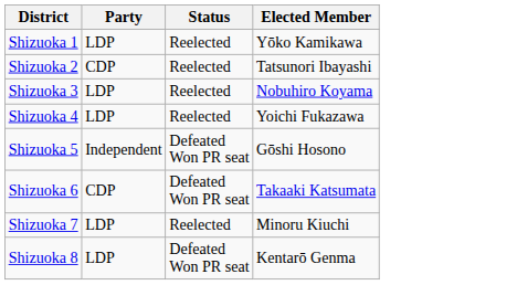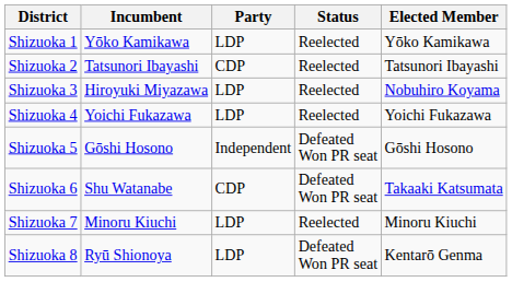 <table class="wikitable">
 <tr>
 <th>District</th>
+<th>Incumbent</th>
 <th>Party</th>
 <th>Status</th>
 <th>Elected Member</th>
 </tr>
 <tr>
 <td><a href='#'>Shizuoka 1</a></td>
+<td><a href='#'>Yōko Kamikawa</a></td>
 <td>LDP</td>
 <td>Reelected</td>
 <td>Yōko Kamikawa</td>
 </tr>
 <tr>
 <td><a href='#'>Shizuoka 2</a></td>
+<td><a href='#'>Tatsunori Ibayashi</a></td>
 <td>CDP</td>
 <td>Reelected</td>
 <td>Tatsunori Ibayashi</td>
 </tr>
 <tr>
 <td><a href='#'>Shizuoka 3</a></td>
+<td><a href='#'>Hiroyuki Miyazawa</a></td>
 <td>LDP</td>
 <td>Reelected</td>
 <td><a href='#'>Nobuhiro Koyama</a></td>
 </tr>
 <tr>
 <td><a href='#'>Shizuoka 4</a></td>
+<td><a href='#'>Yoichi Fukazawa</a></td>
 <td>LDP</td>
 <td>Reelected</td>
 <td>Yoichi Fukazawa</td>
 </tr>
 <tr>
 <td><a href='#'>Shizuoka 5</a></td>
+<td><a href='#'>Gōshi Hosono</a></td>
 <td>Independent</td>
 <td>Defeated<br>Won PR seat</td>
 <td>Gōshi Hosono</td>
 </tr>
 <tr>
 <td><a href='#'>Shizuoka 6</a></td>
+<td><a href='#'>Shu Watanabe</a></td>
 <td>CDP</td>
 <td>Defeated<br>Won PR seat</td>
 <td><a href='#'>Takaaki Katsumata</a></td>
 </tr>
 <tr>
 <td><a href='#'>Shizuoka 7</a></td>
+<td><a href='#'>Minoru Kiuchi</a></td>
 <td>LDP</td>
 <td>Reelected</td>
 <td>Minoru Kiuchi</td>
 </tr>
 <tr>
 <td><a href='#'>Shizuoka 8</a></td>
+<td><a href='#'>Ryū Shionoya</a></td>
 <td>LDP</td>
 <td>Defeated<br>Won PR seat</td>
 <td>Kentarō Genma</td>
 </tr>
 </table>
